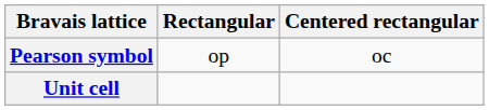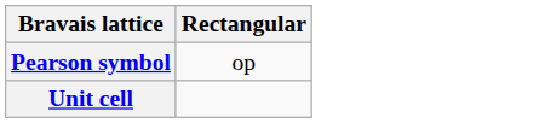 <table class="wikitable skin-invert-image">
 <tr>
 <th>Bravais lattice</th>
 <th>Rectangular</th>
-<th>Centered rectangular</th>
 </tr>
 <tr align=center>
 <th><a href='#'>Pearson symbol</a></th>
 <td>op</td>
-<td>oc</td>
 </tr>
 <tr>
 <th><a href='#'>Unit cell</a></th>
 <td></td>
-<td></td>
 </tr>
 </table>
